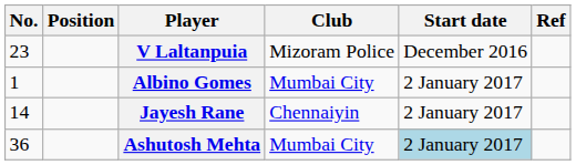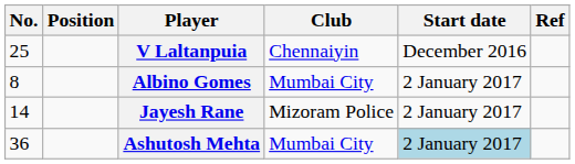 <table class="wikitable plainrowheaders" style="text-align:center; text-align:left">
 <tr>
 <th>No.</th>
 <th scope="col">Position</th>
 <th scope="col">Player</th>
 <th scope="col">Club</th>
 <th scope="col">Start date</th>
 <th scope="col">Ref</th>
 </tr>
 <tr>
-<td>23</td>
+<td>25</td>
 <td></td>
 <th scope="row"> <a href='#'>V Laltanpuia</a></th>
-<td> Mizoram Police</td>
+<td> <a href='#'>Chennaiyin</a></td>
 <td>December 2016</td>
 <td></td>
 </tr>
 <tr>
-<td>1</td>
+<td>8</td>
 <td></td>
 <th scope="row"> <a href='#'>Albino Gomes</a></th>
 <td> <a href='#'>Mumbai City</a></td>
 <td>2 January 2017</td>
 <td></td>
 </tr>
 <tr>
 <td>14</td>
 <td></td>
 <th scope="row"> <a href='#'>Jayesh Rane</a></th>
-<td> <a href='#'>Chennaiyin</a></td>
+<td> Mizoram Police</td>
 <td>2 January 2017</td>
 <td></td>
 </tr>
 <tr>
 <td>36</td>
 <td></td>
 <th scope="row"> <a href='#'>Ashutosh Mehta</a></th>
 <td> <a href='#'>Mumbai City</a></td>
 <td style="background: lightblue;">2 January 2017</td>
 <td></td>
 </tr>
 </table>
